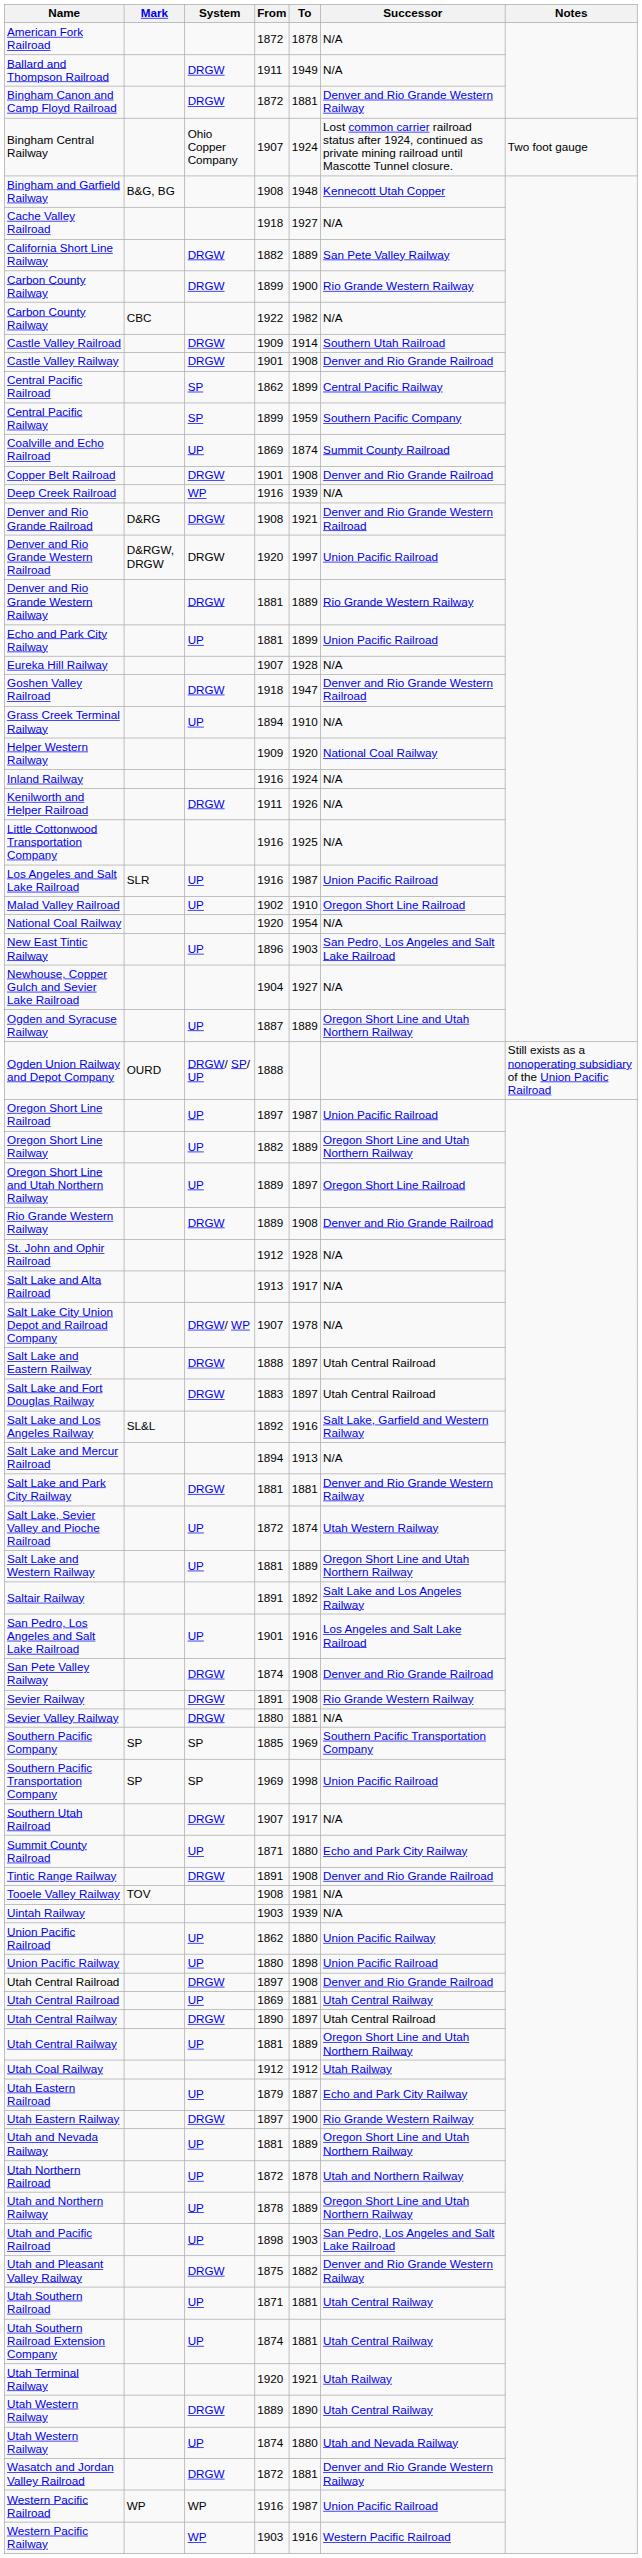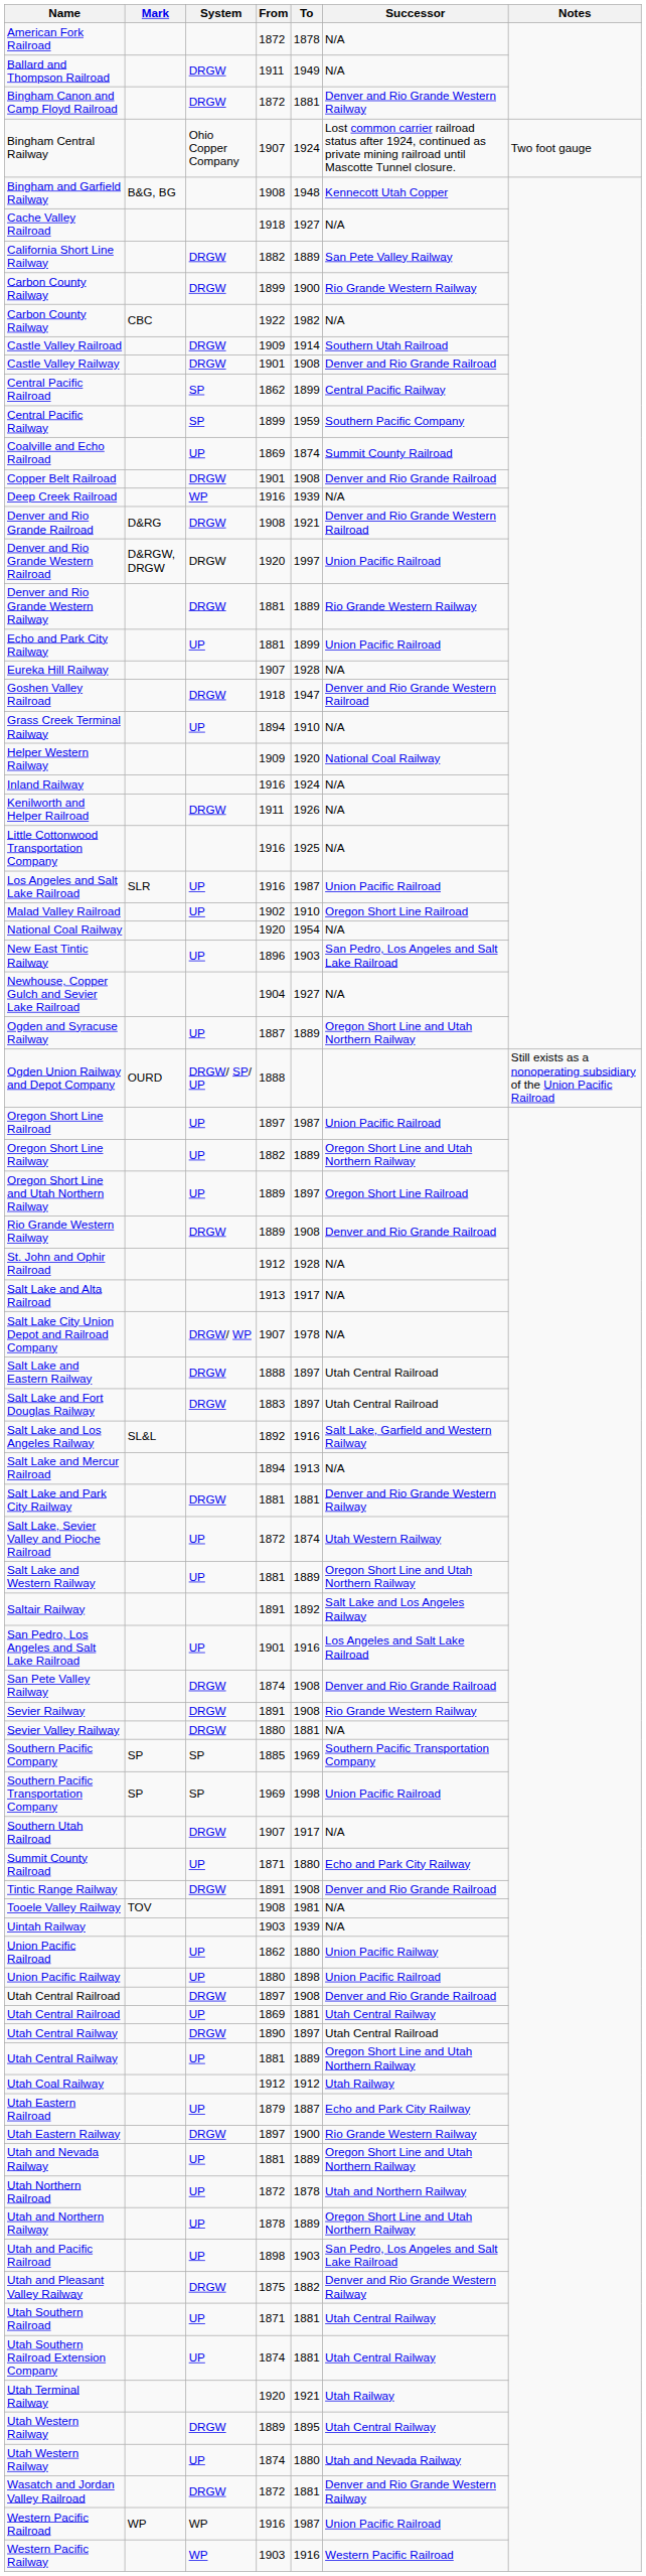 <table class="wikitable sortable">
 <tr>
 <th>Name</th>
 <th><a href='#'>Mark</a></th>
 <th>System</th>
 <th>From</th>
 <th>To</th>
 <th>Successor</th>
 <th>Notes</th>
 </tr>
 <tr>
 <td><a href='#'>American Fork Railroad</a></td>
 <td></td>
 <td></td>
 <td>1872</td>
 <td>1878</td>
 <td>N/A</td>
 </tr>
 <tr>
 <td><a href='#'>Ballard and Thompson Railroad</a></td>
 <td></td>
 <td><a href='#'>DRGW</a></td>
 <td>1911</td>
 <td>1949</td>
 <td>N/A</td>
 </tr>
 <tr>
 <td><a href='#'>Bingham Canon and Camp Floyd Railroad</a></td>
 <td></td>
 <td><a href='#'>DRGW</a></td>
 <td>1872</td>
 <td>1881</td>
 <td><a href='#'>Denver and Rio Grande Western Railway</a></td>
 </tr>
 <tr>
 <td>Bingham Central Railway</td>
 <td></td>
 <td>Ohio Copper Company</td>
 <td>1907</td>
 <td>1924</td>
 <td>Lost <a href='#'>common carrier</a> railroad status after 1924, continued as private mining railroad until Mascotte Tunnel closure.</td>
 <td>Two foot gauge</td>
 </tr>
 <tr>
 <td><a href='#'>Bingham and Garfield Railway</a></td>
 <td>B&G, BG</td>
 <td></td>
 <td>1908</td>
 <td>1948</td>
 <td><a href='#'>Kennecott Utah Copper</a></td>
 </tr>
 <tr>
 <td><a href='#'>Cache Valley Railroad</a></td>
 <td></td>
 <td></td>
 <td>1918</td>
 <td>1927</td>
 <td>N/A</td>
 </tr>
 <tr>
 <td><a href='#'>California Short Line Railway</a></td>
 <td></td>
 <td><a href='#'>DRGW</a></td>
 <td>1882</td>
 <td>1889</td>
 <td><a href='#'>San Pete Valley Railway</a></td>
 </tr>
 <tr>
 <td><a href='#'>Carbon County Railway</a></td>
 <td></td>
 <td><a href='#'>DRGW</a></td>
 <td>1899</td>
 <td>1900</td>
 <td><a href='#'>Rio Grande Western Railway</a></td>
 </tr>
 <tr>
 <td><a href='#'>Carbon County Railway</a></td>
 <td>CBC</td>
 <td></td>
 <td>1922</td>
 <td>1982</td>
 <td>N/A</td>
 </tr>
 <tr>
 <td><a href='#'>Castle Valley Railroad</a></td>
 <td></td>
 <td><a href='#'>DRGW</a></td>
 <td>1909</td>
 <td>1914</td>
 <td><a href='#'>Southern Utah Railroad</a></td>
 </tr>
 <tr>
 <td><a href='#'>Castle Valley Railway</a></td>
 <td></td>
 <td><a href='#'>DRGW</a></td>
 <td>1901</td>
 <td>1908</td>
 <td><a href='#'>Denver and Rio Grande Railroad</a></td>
 </tr>
 <tr>
 <td><a href='#'>Central Pacific Railroad</a></td>
 <td></td>
 <td><a href='#'>SP</a></td>
 <td>1862</td>
 <td>1899</td>
 <td><a href='#'>Central Pacific Railway</a></td>
 </tr>
 <tr>
 <td><a href='#'>Central Pacific Railway</a></td>
 <td></td>
 <td><a href='#'>SP</a></td>
 <td>1899</td>
 <td>1959</td>
 <td><a href='#'>Southern Pacific Company</a></td>
 </tr>
 <tr>
 <td><a href='#'>Coalville and Echo Railroad</a></td>
 <td></td>
 <td><a href='#'>UP</a></td>
 <td>1869</td>
 <td>1874</td>
 <td><a href='#'>Summit County Railroad</a></td>
 </tr>
 <tr>
 <td><a href='#'>Copper Belt Railroad</a></td>
 <td></td>
 <td><a href='#'>DRGW</a></td>
 <td>1901</td>
 <td>1908</td>
 <td><a href='#'>Denver and Rio Grande Railroad</a></td>
 </tr>
 <tr>
 <td><a href='#'>Deep Creek Railroad</a></td>
 <td></td>
 <td><a href='#'>WP</a></td>
 <td>1916</td>
 <td>1939</td>
 <td>N/A</td>
 </tr>
 <tr>
 <td><a href='#'>Denver and Rio Grande Railroad</a></td>
 <td>D&RG</td>
 <td><a href='#'>DRGW</a></td>
 <td>1908</td>
 <td>1921</td>
 <td><a href='#'>Denver and Rio Grande Western Railroad</a></td>
 </tr>
 <tr>
 <td><a href='#'>Denver and Rio Grande Western Railroad</a></td>
 <td>D&RGW, DRGW</td>
 <td>DRGW</td>
 <td>1920</td>
 <td>1997</td>
 <td><a href='#'>Union Pacific Railroad</a></td>
 </tr>
 <tr>
 <td><a href='#'>Denver and Rio Grande Western Railway</a></td>
 <td></td>
 <td><a href='#'>DRGW</a></td>
 <td>1881</td>
 <td>1889</td>
 <td><a href='#'>Rio Grande Western Railway</a></td>
 </tr>
 <tr>
 <td><a href='#'>Echo and Park City Railway</a></td>
 <td></td>
 <td><a href='#'>UP</a></td>
 <td>1881</td>
 <td>1899</td>
 <td><a href='#'>Union Pacific Railroad</a></td>
 </tr>
 <tr>
 <td><a href='#'>Eureka Hill Railway</a></td>
 <td></td>
 <td></td>
 <td>1907</td>
 <td>1928</td>
 <td>N/A</td>
 </tr>
 <tr>
 <td><a href='#'>Goshen Valley</a> <a href='#'>Railroad</a></td>
 <td></td>
 <td><a href='#'>DRGW</a></td>
 <td>1918</td>
 <td>1947</td>
 <td><a href='#'>Denver and Rio Grande Western Railroad</a></td>
 </tr>
 <tr>
 <td><a href='#'>Grass Creek Terminal Railway</a></td>
 <td></td>
 <td><a href='#'>UP</a></td>
 <td>1894</td>
 <td>1910</td>
 <td>N/A</td>
 </tr>
 <tr>
 <td><a href='#'>Helper Western Railway</a></td>
 <td></td>
 <td></td>
 <td>1909</td>
 <td>1920</td>
 <td><a href='#'>National Coal Railway</a></td>
 </tr>
 <tr>
 <td><a href='#'>Inland Railway</a></td>
 <td></td>
 <td></td>
 <td>1916</td>
 <td>1924</td>
 <td>N/A</td>
 </tr>
 <tr>
 <td><a href='#'>Kenilworth and Helper Railroad</a></td>
 <td></td>
 <td><a href='#'>DRGW</a></td>
 <td>1911</td>
 <td>1926</td>
 <td>N/A</td>
 </tr>
 <tr>
 <td><a href='#'>Little Cottonwood Transportation Company</a></td>
 <td></td>
 <td></td>
 <td>1916</td>
 <td>1925</td>
 <td>N/A</td>
 </tr>
 <tr>
 <td><a href='#'>Los Angeles and Salt Lake Railroad</a></td>
 <td>SLR</td>
 <td><a href='#'>UP</a></td>
 <td>1916</td>
 <td>1987</td>
 <td><a href='#'>Union Pacific Railroad</a></td>
 </tr>
 <tr>
 <td><a href='#'>Malad Valley Railroad</a></td>
 <td></td>
 <td><a href='#'>UP</a></td>
 <td>1902</td>
 <td>1910</td>
 <td><a href='#'>Oregon Short Line Railroad</a></td>
 </tr>
 <tr>
 <td><a href='#'>National Coal Railway</a></td>
 <td></td>
 <td></td>
 <td>1920</td>
 <td>1954</td>
 <td>N/A</td>
 </tr>
 <tr>
 <td><a href='#'>New East Tintic Railway</a></td>
 <td></td>
 <td><a href='#'>UP</a></td>
 <td>1896</td>
 <td>1903</td>
 <td><a href='#'>San Pedro, Los Angeles and Salt Lake Railroad</a></td>
 </tr>
 <tr>
 <td><a href='#'>Newhouse, Copper Gulch and Sevier Lake Railroad</a></td>
 <td></td>
 <td></td>
 <td>1904</td>
 <td>1927</td>
 <td>N/A</td>
 </tr>
 <tr>
 <td><a href='#'>Ogden and Syracuse Railway</a></td>
 <td></td>
 <td><a href='#'>UP</a></td>
 <td>1887</td>
 <td>1889</td>
 <td><a href='#'>Oregon Short Line and Utah Northern Railway</a></td>
 </tr>
 <tr>
 <td><a href='#'>Ogden Union Railway and Depot Company</a></td>
 <td>OURD</td>
 <td><a href='#'>DRGW</a>/ <a href='#'>SP</a>/ <a href='#'>UP</a></td>
 <td>1888</td>
 <td></td>
 <td></td>
 <td>Still exists as a <a href='#'>nonoperating subsidiary</a> of the <a href='#'>Union Pacific Railroad</a></td>
 </tr>
 <tr>
 <td><a href='#'>Oregon Short Line Railroad</a></td>
 <td></td>
 <td><a href='#'>UP</a></td>
 <td>1897</td>
 <td>1987</td>
 <td><a href='#'>Union Pacific Railroad</a></td>
 </tr>
 <tr>
 <td><a href='#'>Oregon Short Line Railway</a></td>
 <td></td>
 <td><a href='#'>UP</a></td>
 <td>1882</td>
 <td>1889</td>
 <td><a href='#'>Oregon Short Line and Utah Northern Railway</a></td>
 </tr>
 <tr>
 <td><a href='#'>Oregon Short Line and Utah Northern Railway</a></td>
 <td></td>
 <td><a href='#'>UP</a></td>
 <td>1889</td>
 <td>1897</td>
 <td><a href='#'>Oregon Short Line Railroad</a></td>
 </tr>
 <tr>
 <td><a href='#'>Rio Grande Western Railway</a></td>
 <td></td>
 <td><a href='#'>DRGW</a></td>
 <td>1889</td>
 <td>1908</td>
 <td><a href='#'>Denver and Rio Grande Railroad</a></td>
 </tr>
 <tr>
 <td><a href='#'>St. John and Ophir Railroad</a></td>
 <td></td>
 <td></td>
 <td>1912</td>
 <td>1928</td>
 <td>N/A</td>
 </tr>
 <tr>
 <td><a href='#'>Salt Lake and Alta Railroad</a></td>
 <td></td>
 <td></td>
 <td>1913</td>
 <td>1917</td>
 <td>N/A</td>
 </tr>
 <tr>
 <td><a href='#'>Salt Lake City Union Depot and Railroad Company</a></td>
 <td></td>
 <td><a href='#'>DRGW</a>/ <a href='#'>WP</a></td>
 <td>1907</td>
 <td>1978</td>
 <td>N/A</td>
 </tr>
 <tr>
 <td><a href='#'>Salt Lake and Eastern Railway</a></td>
 <td></td>
 <td><a href='#'>DRGW</a></td>
 <td>1888</td>
 <td>1897</td>
 <td>Utah Central Railroad</td>
 </tr>
 <tr>
 <td><a href='#'>Salt Lake and Fort Douglas Railway</a></td>
 <td></td>
 <td><a href='#'>DRGW</a></td>
 <td>1883</td>
 <td>1897</td>
 <td>Utah Central Railroad</td>
 </tr>
 <tr>
 <td><a href='#'>Salt Lake and Los Angeles Railway</a></td>
 <td>SL&L</td>
 <td></td>
 <td>1892</td>
 <td>1916</td>
 <td><a href='#'>Salt Lake, Garfield and Western Railway</a></td>
 </tr>
 <tr>
 <td><a href='#'>Salt Lake and Mercur Railroad</a></td>
 <td></td>
 <td></td>
 <td>1894</td>
 <td>1913</td>
 <td>N/A</td>
 </tr>
 <tr>
 <td><a href='#'>Salt Lake and Park City Railway</a></td>
 <td></td>
 <td><a href='#'>DRGW</a></td>
 <td>1881</td>
 <td>1881</td>
 <td><a href='#'>Denver and Rio Grande Western Railway</a></td>
 </tr>
 <tr>
 <td><a href='#'>Salt Lake, Sevier Valley and Pioche Railroad</a></td>
 <td></td>
 <td><a href='#'>UP</a></td>
 <td>1872</td>
 <td>1874</td>
 <td><a href='#'>Utah Western Railway</a></td>
 </tr>
 <tr>
 <td><a href='#'>Salt Lake and Western Railway</a></td>
 <td></td>
 <td><a href='#'>UP</a></td>
 <td>1881</td>
 <td>1889</td>
 <td><a href='#'>Oregon Short Line and Utah Northern Railway</a></td>
 </tr>
 <tr>
 <td><a href='#'>Saltair Railway</a></td>
 <td></td>
 <td></td>
 <td>1891</td>
 <td>1892</td>
 <td><a href='#'>Salt Lake and Los Angeles Railway</a></td>
 </tr>
 <tr>
 <td><a href='#'>San Pedro, Los Angeles and Salt Lake Railroad</a></td>
 <td></td>
 <td><a href='#'>UP</a></td>
 <td>1901</td>
 <td>1916</td>
 <td><a href='#'>Los Angeles and Salt Lake Railroad</a></td>
 </tr>
 <tr>
 <td><a href='#'>San Pete Valley Railway</a></td>
 <td></td>
 <td><a href='#'>DRGW</a></td>
 <td>1874</td>
 <td>1908</td>
 <td><a href='#'>Denver and Rio Grande Railroad</a></td>
 </tr>
 <tr>
 <td><a href='#'>Sevier Railway</a></td>
 <td></td>
 <td><a href='#'>DRGW</a></td>
 <td>1891</td>
 <td>1908</td>
 <td><a href='#'>Rio Grande Western Railway</a></td>
 </tr>
 <tr>
 <td><a href='#'>Sevier Valley Railway</a></td>
 <td></td>
 <td><a href='#'>DRGW</a></td>
 <td>1880</td>
 <td>1881</td>
 <td>N/A</td>
 </tr>
 <tr>
 <td><a href='#'>Southern Pacific Company</a></td>
 <td>SP</td>
 <td>SP</td>
 <td>1885</td>
 <td>1969</td>
 <td><a href='#'>Southern Pacific Transportation Company</a></td>
 </tr>
 <tr>
 <td><a href='#'>Southern Pacific Transportation Company</a></td>
 <td>SP</td>
 <td>SP</td>
 <td>1969</td>
 <td>1998</td>
 <td><a href='#'>Union Pacific Railroad</a></td>
 </tr>
 <tr>
 <td><a href='#'>Southern Utah Railroad</a></td>
 <td></td>
 <td><a href='#'>DRGW</a></td>
 <td>1907</td>
 <td>1917</td>
 <td>N/A</td>
 </tr>
 <tr>
 <td><a href='#'>Summit County Railroad</a></td>
 <td></td>
 <td><a href='#'>UP</a></td>
 <td>1871</td>
 <td>1880</td>
 <td><a href='#'>Echo and Park City Railway</a></td>
 </tr>
 <tr>
 <td><a href='#'>Tintic Range Railway</a></td>
 <td></td>
 <td><a href='#'>DRGW</a></td>
 <td>1891</td>
 <td>1908</td>
 <td><a href='#'>Denver and Rio Grande Railroad</a></td>
 </tr>
 <tr>
 <td><a href='#'>Tooele Valley Railway</a></td>
 <td>TOV</td>
 <td></td>
 <td>1908</td>
 <td>1981</td>
 <td>N/A</td>
 </tr>
 <tr>
 <td><a href='#'>Uintah Railway</a></td>
 <td></td>
 <td></td>
 <td>1903</td>
 <td>1939</td>
 <td>N/A</td>
 </tr>
 <tr>
 <td><a href='#'>Union Pacific Railroad</a></td>
 <td></td>
 <td><a href='#'>UP</a></td>
 <td>1862</td>
 <td>1880</td>
 <td><a href='#'>Union Pacific Railway</a></td>
 </tr>
 <tr>
 <td><a href='#'>Union Pacific Railway</a></td>
 <td></td>
 <td><a href='#'>UP</a></td>
 <td>1880</td>
 <td>1898</td>
 <td><a href='#'>Union Pacific Railroad</a></td>
 </tr>
 <tr>
 <td>Utah Central Railroad</td>
 <td></td>
 <td><a href='#'>DRGW</a></td>
 <td>1897</td>
 <td>1908</td>
 <td><a href='#'>Denver and Rio Grande Railroad</a></td>
 </tr>
 <tr>
 <td><a href='#'>Utah Central Railroad</a></td>
 <td></td>
 <td><a href='#'>UP</a></td>
 <td>1869</td>
 <td>1881</td>
 <td><a href='#'>Utah Central Railway</a></td>
 </tr>
 <tr>
 <td><a href='#'>Utah Central Railway</a></td>
 <td></td>
 <td><a href='#'>DRGW</a></td>
 <td>1890</td>
 <td>1897</td>
 <td>Utah Central Railroad</td>
 </tr>
 <tr>
 <td><a href='#'>Utah Central Railway</a></td>
 <td></td>
 <td><a href='#'>UP</a></td>
 <td>1881</td>
 <td>1889</td>
 <td><a href='#'>Oregon Short Line and Utah Northern Railway</a></td>
 </tr>
 <tr>
 <td><a href='#'>Utah Coal Railway</a></td>
 <td></td>
 <td></td>
 <td>1912</td>
 <td>1912</td>
 <td><a href='#'>Utah Railway</a></td>
 </tr>
 <tr>
 <td><a href='#'>Utah Eastern Railroad</a></td>
 <td></td>
 <td><a href='#'>UP</a></td>
 <td>1879</td>
 <td>1887</td>
 <td><a href='#'>Echo and Park City Railway</a></td>
 </tr>
 <tr>
 <td><a href='#'>Utah Eastern Railway</a></td>
 <td></td>
 <td><a href='#'>DRGW</a></td>
 <td>1897</td>
 <td>1900</td>
 <td><a href='#'>Rio Grande Western Railway</a></td>
 </tr>
 <tr>
 <td><a href='#'>Utah and Nevada Railway</a></td>
 <td></td>
 <td><a href='#'>UP</a></td>
 <td>1881</td>
 <td>1889</td>
 <td><a href='#'>Oregon Short Line and Utah Northern Railway</a></td>
 </tr>
 <tr>
 <td><a href='#'>Utah Northern Railroad</a></td>
 <td></td>
 <td><a href='#'>UP</a></td>
 <td>1872</td>
 <td>1878</td>
 <td><a href='#'>Utah and Northern Railway</a></td>
 </tr>
 <tr>
 <td><a href='#'>Utah and Northern Railway</a></td>
 <td></td>
 <td><a href='#'>UP</a></td>
 <td>1878</td>
 <td>1889</td>
 <td><a href='#'>Oregon Short Line and Utah Northern Railway</a></td>
 </tr>
 <tr>
 <td><a href='#'>Utah and Pacific Railroad</a></td>
 <td></td>
 <td><a href='#'>UP</a></td>
 <td>1898</td>
 <td>1903</td>
 <td><a href='#'>San Pedro, Los Angeles and Salt Lake Railroad</a></td>
 </tr>
 <tr>
 <td><a href='#'>Utah and Pleasant Valley Railway</a></td>
 <td></td>
 <td><a href='#'>DRGW</a></td>
 <td>1875</td>
 <td>1882</td>
 <td><a href='#'>Denver and Rio Grande Western Railway</a></td>
 </tr>
 <tr>
 <td><a href='#'>Utah Southern Railroad</a></td>
 <td></td>
 <td><a href='#'>UP</a></td>
 <td>1871</td>
 <td>1881</td>
 <td><a href='#'>Utah Central Railway</a></td>
 </tr>
 <tr>
 <td><a href='#'>Utah Southern Railroad Extension Company</a></td>
 <td></td>
 <td><a href='#'>UP</a></td>
 <td>1874</td>
 <td>1881</td>
 <td><a href='#'>Utah Central Railway</a></td>
 </tr>
 <tr>
 <td><a href='#'>Utah Terminal Railway</a></td>
 <td></td>
 <td></td>
 <td>1920</td>
 <td>1921</td>
 <td><a href='#'>Utah Railway</a></td>
 </tr>
 <tr>
 <td><a href='#'>Utah Western Railway</a></td>
 <td></td>
 <td><a href='#'>DRGW</a></td>
 <td>1889</td>
-<td>1890</td>
+<td>1895</td>
 <td><a href='#'>Utah Central Railway</a></td>
 </tr>
 <tr>
 <td><a href='#'>Utah Western Railway</a></td>
 <td></td>
 <td><a href='#'>UP</a></td>
 <td>1874</td>
 <td>1880</td>
 <td><a href='#'>Utah and Nevada Railway</a></td>
 </tr>
 <tr>
 <td><a href='#'>Wasatch and Jordan Valley Railroad</a></td>
 <td></td>
 <td><a href='#'>DRGW</a></td>
 <td>1872</td>
 <td>1881</td>
 <td><a href='#'>Denver and Rio Grande Western Railway</a></td>
 </tr>
 <tr>
 <td><a href='#'>Western Pacific Railroad</a></td>
 <td>WP</td>
 <td>WP</td>
 <td>1916</td>
 <td>1987</td>
 <td><a href='#'>Union Pacific Railroad</a></td>
 </tr>
 <tr>
 <td><a href='#'>Western Pacific Railway</a></td>
 <td></td>
 <td><a href='#'>WP</a></td>
 <td>1903</td>
 <td>1916</td>
 <td><a href='#'>Western Pacific Railroad</a></td>
 </tr>
 </table>
